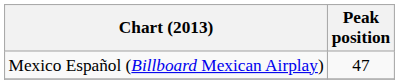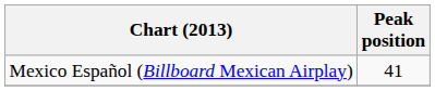 <table class="wikitable sortable">
 <tr>
 <th scope="col">Chart (2013)</th>
 <th scope="col">Peak<br>position</th>
 </tr>
 <tr>
 <td>Mexico Español (<a href='#'><em>Billboard</em> Mexican Airplay</a>)</td>
-<td style="text-align:center;">47</td>
+<td style="text-align:center;">41</td>
 </tr>
 <tr>
 </tr>
 <tr>
 </tr>
 <tr>
 </tr>
 <tr>
 </tr>
 <tr>
 </tr>
 </table>
